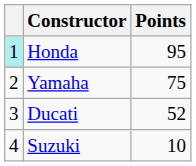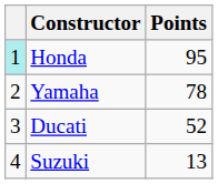 <table class="wikitable" style="font-size: 95%;">
 <tr>
 <th></th>
 <th>Constructor</th>
 <th>Points</th>
 </tr>
 <tr>
 <td align=center style="background: paleturquoise;">1</td>
 <td> <a href='#'>Honda</a></td>
 <td align=right>95</td>
 </tr>
 <tr>
 <td align=center>2</td>
 <td> <a href='#'>Yamaha</a></td>
-<td align=right>75</td>
+<td align=right>78</td>
 </tr>
 <tr>
 <td align=center>3</td>
 <td> <a href='#'>Ducati</a></td>
 <td align=right>52</td>
 </tr>
 <tr>
 <td align=center>4</td>
 <td> <a href='#'>Suzuki</a></td>
-<td align=right>10</td>
+<td align=right>13</td>
 </tr>
 </table>
